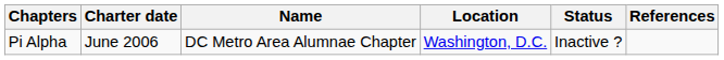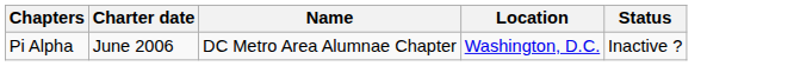 <table class="wikitable sortable">
 <tr>
 <th>Chapters</th>
 <th>Charter date</th>
 <th>Name</th>
 <th>Location</th>
 <th>Status</th>
-<th>References</th>
 </tr>
 <tr>
 <td>Pi Alpha</td>
 <td>June 2006</td>
 <td>DC Metro Area Alumnae Chapter</td>
 <td><a href='#'>Washington, D.C.</a></td>
 <td>Inactive ?</td>
-<td></td>
 </tr>
 </table>
